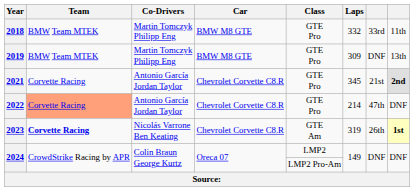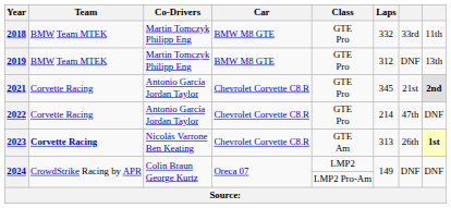 <table class="wikitable" style="text-align:center; font-size:90%">
 <tr>
 <th>Year</th>
 <th>Team</th>
 <th>Co-Drivers</th>
 <th>Car</th>
 <th>Class</th>
 <th>Laps</th>
 <th></th>
 <th></th>
 </tr>
 <tr>
 <th><a href='#'>2018</a></th>
 <td align="left"> <a href='#'>BMW</a> <a href='#'>Team MTEK</a></td>
 <td align="left"> <a href='#'>Martin Tomczyk</a><br> <a href='#'>Philipp Eng</a></td>
 <td align="left"><a href='#'>BMW M8 GTE</a></td>
 <td>GTE<br>Pro</td>
 <td>332</td>
 <td>33rd</td>
 <td>11th</td>
 </tr>
 <tr>
 <th><a href='#'>2019</a></th>
 <td align="left"> <a href='#'>BMW</a> <a href='#'>Team MTEK</a></td>
 <td align="left"> <a href='#'>Martin Tomczyk</a><br> <a href='#'>Philipp Eng</a></td>
 <td align="left"><a href='#'>BMW M8 GTE</a></td>
 <td>GTE<br>Pro</td>
-<td>309</td>
+<td>312</td>
 <td>DNF</td>
 <td>13th</td>
 </tr>
 <tr>
 <th><a href='#'>2021</a></th>
 <td align="left"> <a href='#'>Corvette Racing</a></td>
 <td align="left"> <a href='#'>Antonio García</a><br> <a href='#'>Jordan Taylor</a></td>
 <td align="left"><a href='#'>Chevrolet Corvette C8.R</a></td>
 <td>GTE<br>Pro</td>
 <td>345</td>
 <td>21st</td>
 <td style="background:#DFDFDF;"><strong>2nd</strong></td>
 </tr>
 <tr>
 <th><a href='#'>2022</a></th>
-<td align="left" style="background: lightsalmon;"> <a href='#'>Corvette Racing</a></td>
+<td align="left"> <a href='#'>Corvette Racing</a></td>
 <td align="left"> <a href='#'>Antonio García</a><br> <a href='#'>Jordan Taylor</a></td>
 <td align="left"><a href='#'>Chevrolet Corvette C8.R</a></td>
 <td>GTE<br>Pro</td>
 <td>214</td>
 <td>47th</td>
 <td>DNF</td>
 </tr>
 <tr>
 <th><a href='#'>2023</a></th>
 <td align="left"><strong> <a href='#'>Corvette Racing</a></strong></td>
 <td align="left"> <a href='#'>Nicolás Varrone</a><br> <a href='#'>Ben Keating</a></td>
 <td align="left"><a href='#'>Chevrolet Corvette C8.R</a></td>
 <td>GTE<br>Am</td>
-<td>319</td>
+<td>313</td>
 <td>26th</td>
 <td style="background:#FFFFBF;"><strong>1st</strong></td>
 </tr>
 <tr>
 <th rowspan="2"><a href='#'>2024</a></th>
 <td rowspan="2" align="left"> <a href='#'>CrowdStrike</a> Racing by <a href='#'>APR</a></td>
 <td rowspan="2" align="left"> <a href='#'>Colin Braun</a><br> <a href='#'>George Kurtz</a></td>
 <td rowspan="2" align="left"><a href='#'>Oreca 07</a></td>
 <td>LMP2</td>
 <td rowspan="2">149</td>
 <td rowspan="2">DNF</td>
 <td rowspan="2">DNF</td>
 </tr>
 <tr>
 <td>LMP2 Pro-Am</td>
 </tr>
 <tr>
 <th colspan="8">Source:</th>
 </tr>
 </table>
